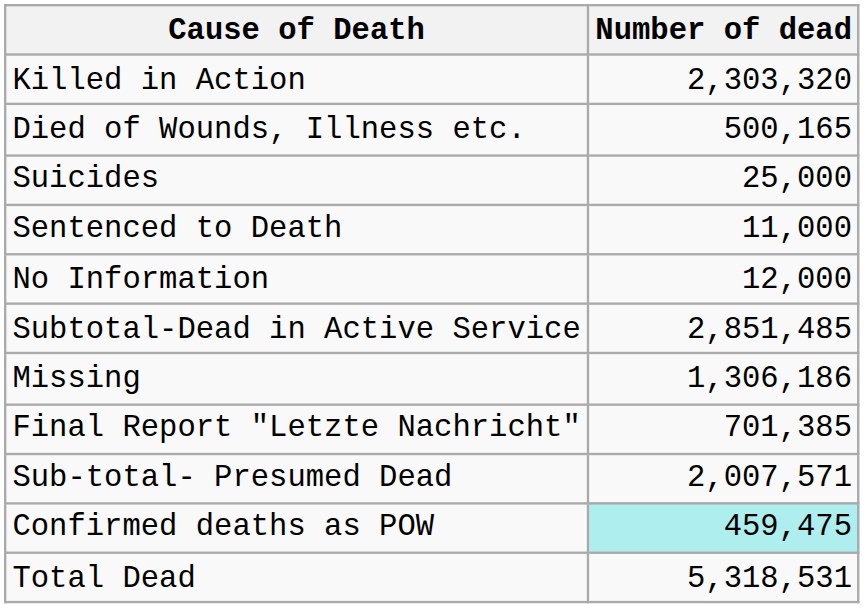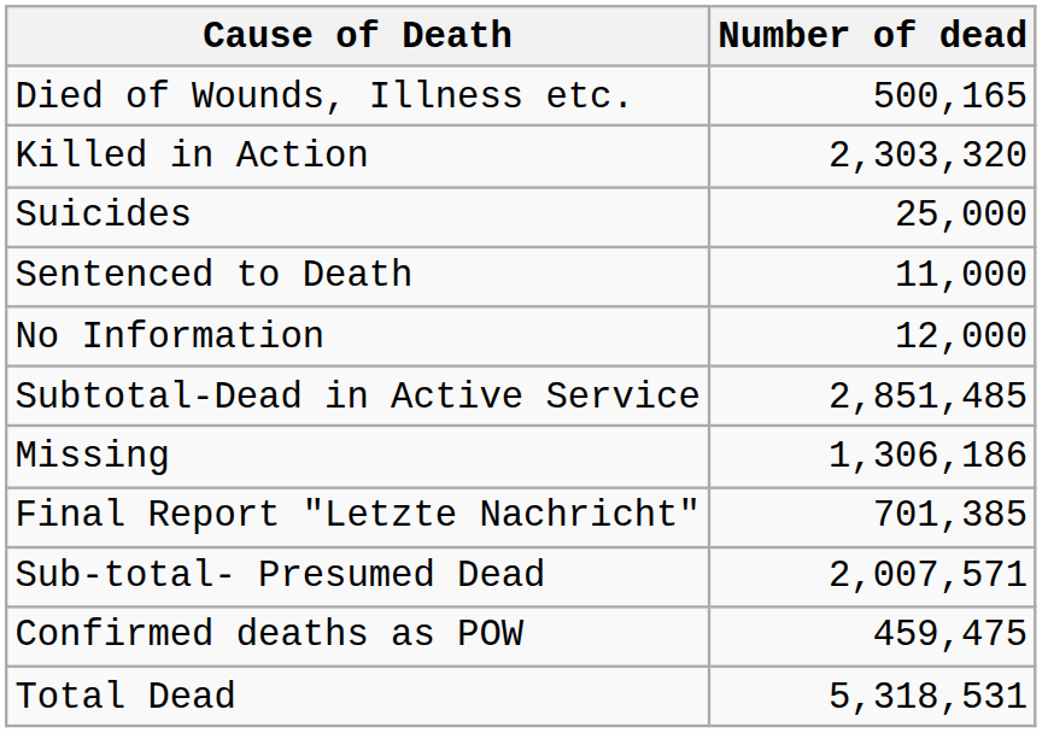 <table class="wikitable"  style="text-align: right;">
 <tr>
 <th>Cause of Death</th>
 <th>Number of dead</th>
 </tr>
 <tr>
+<td style="text-align: left;">Died of Wounds, Illness etc.</td>
+<td>500,165</td>
+</tr>
+<tr>
 <td style="text-align: left;">Killed in Action</td>
 <td>2,303,320</td>
-</tr>
-<tr>
-<td style="text-align: left;">Died of Wounds, Illness etc.</td>
-<td>500,165</td>
 </tr>
 <tr>
 <td style="text-align: left;">Suicides</td>
 <td>25,000</td>
 </tr>
 <tr>
 <td style="text-align: left;">Sentenced to Death</td>
 <td>11,000</td>
 </tr>
 <tr>
 <td style="text-align: left;">No Information</td>
 <td>12,000</td>
 </tr>
 <tr>
 <td style="text-align: left;">Subtotal-Dead in Active Service</td>
 <td>2,851,485</td>
 </tr>
 <tr>
 <td style="text-align: left;">Missing</td>
 <td>1,306,186</td>
 </tr>
 <tr>
 <td style="text-align: left;">Final Report "Letzte Nachricht"</td>
 <td>701,385</td>
 </tr>
 <tr>
 <td style="text-align: left;">Sub-total- Presumed Dead</td>
 <td>2,007,571</td>
 </tr>
 <tr>
 <td style="text-align: left;">Confirmed deaths as POW</td>
-<td style="background: paleturquoise;">459,475</td>
+<td>459,475</td>
 </tr>
 <tr>
 <td style="text-align: left;">Total Dead</td>
 <td>5,318,531</td>
 </tr>
 </table>
